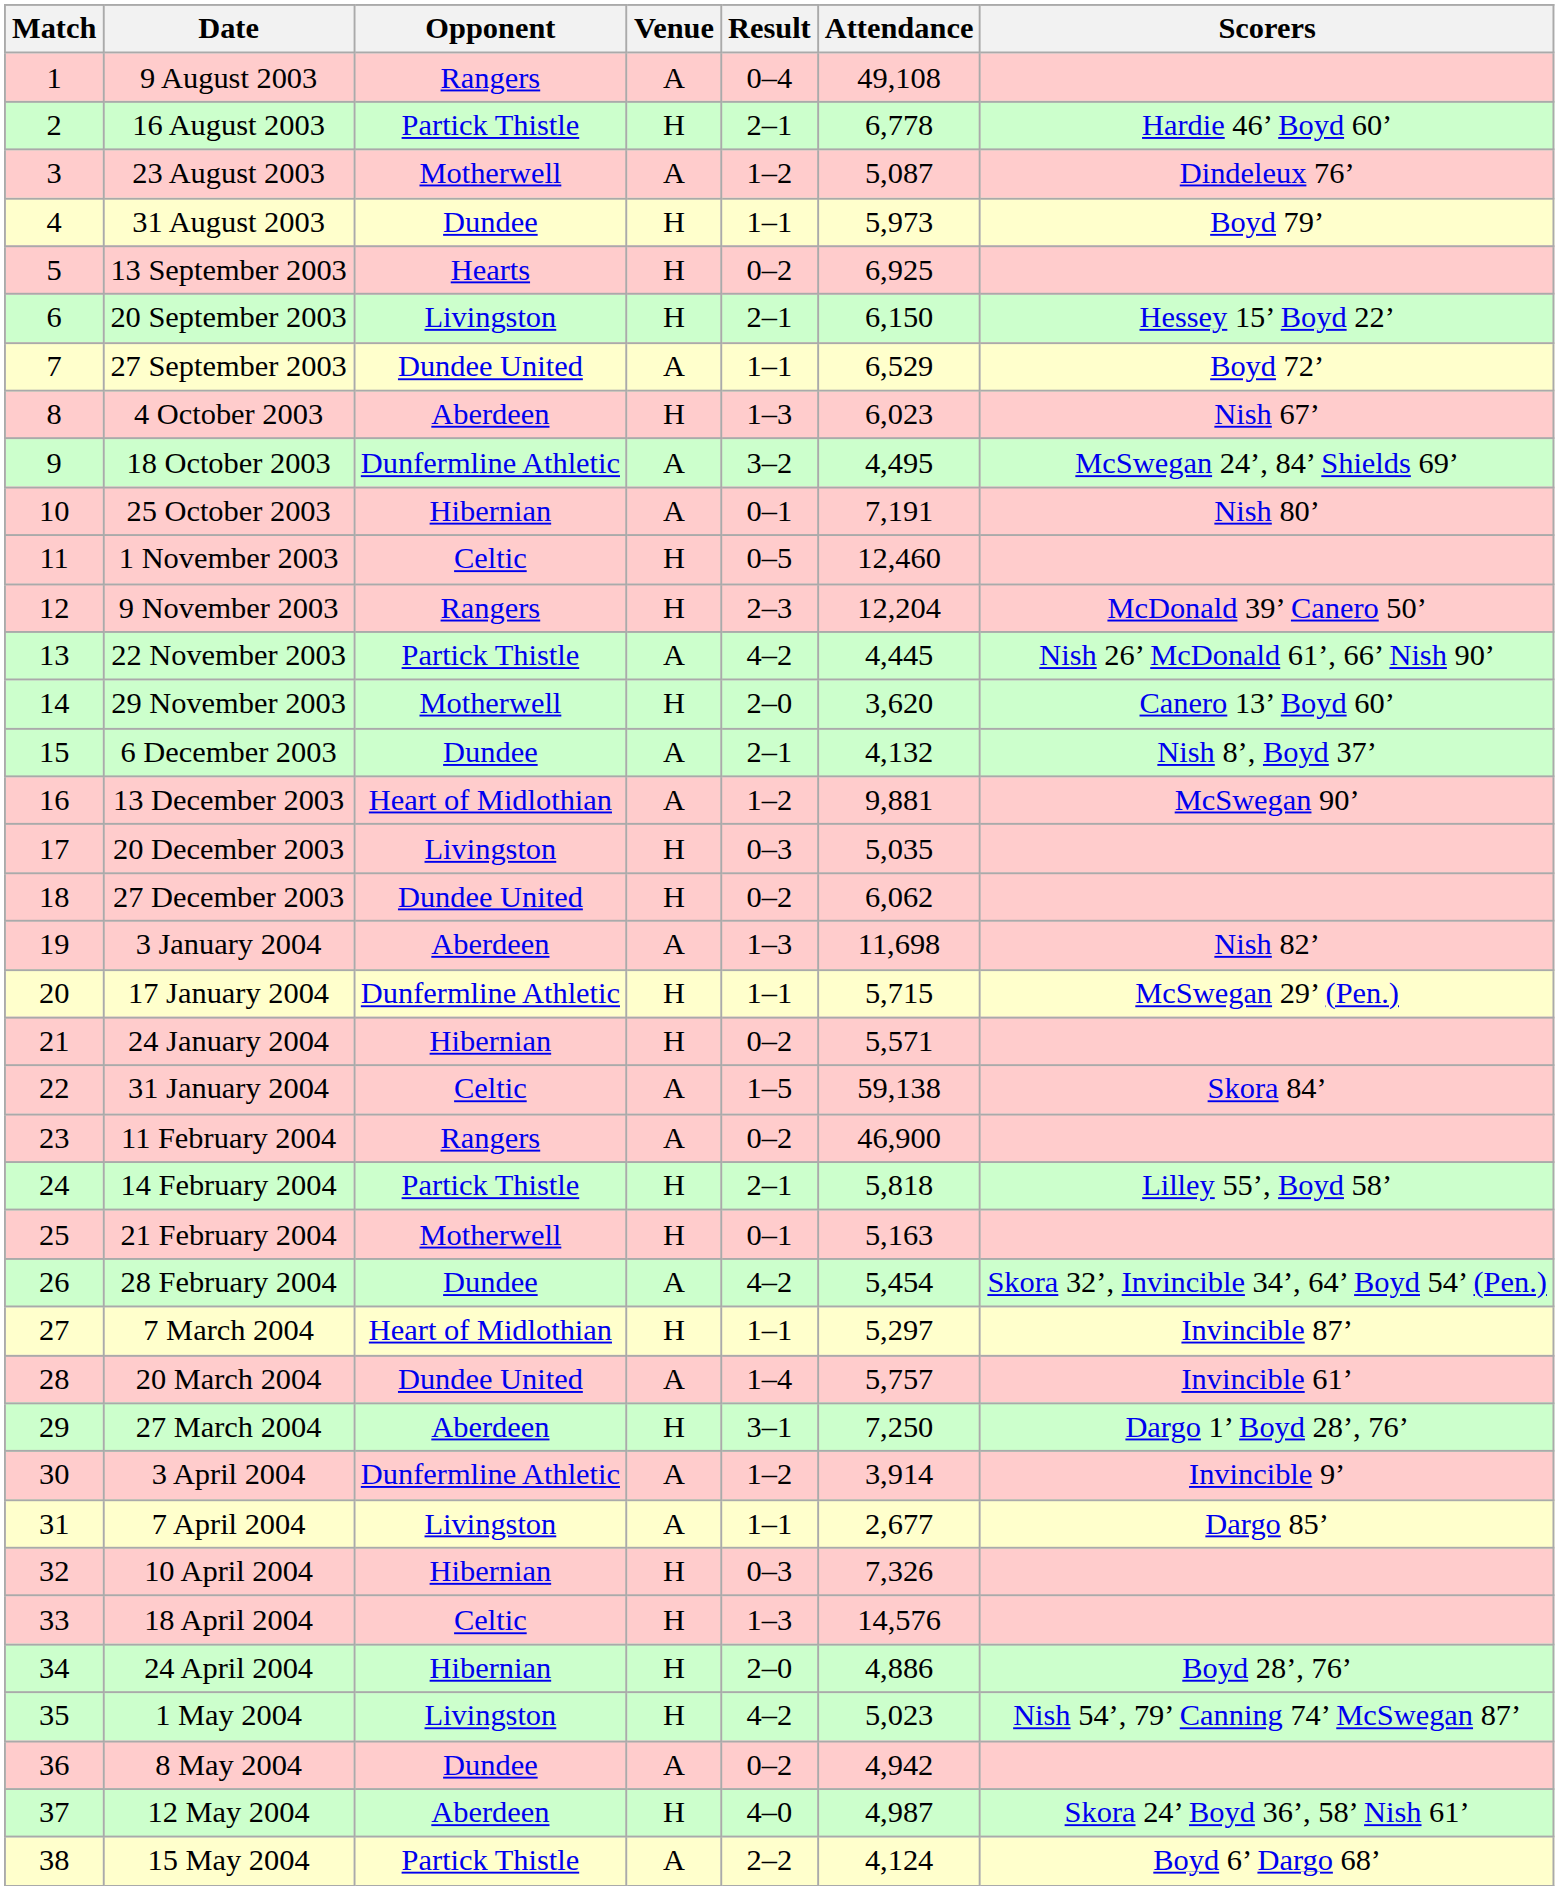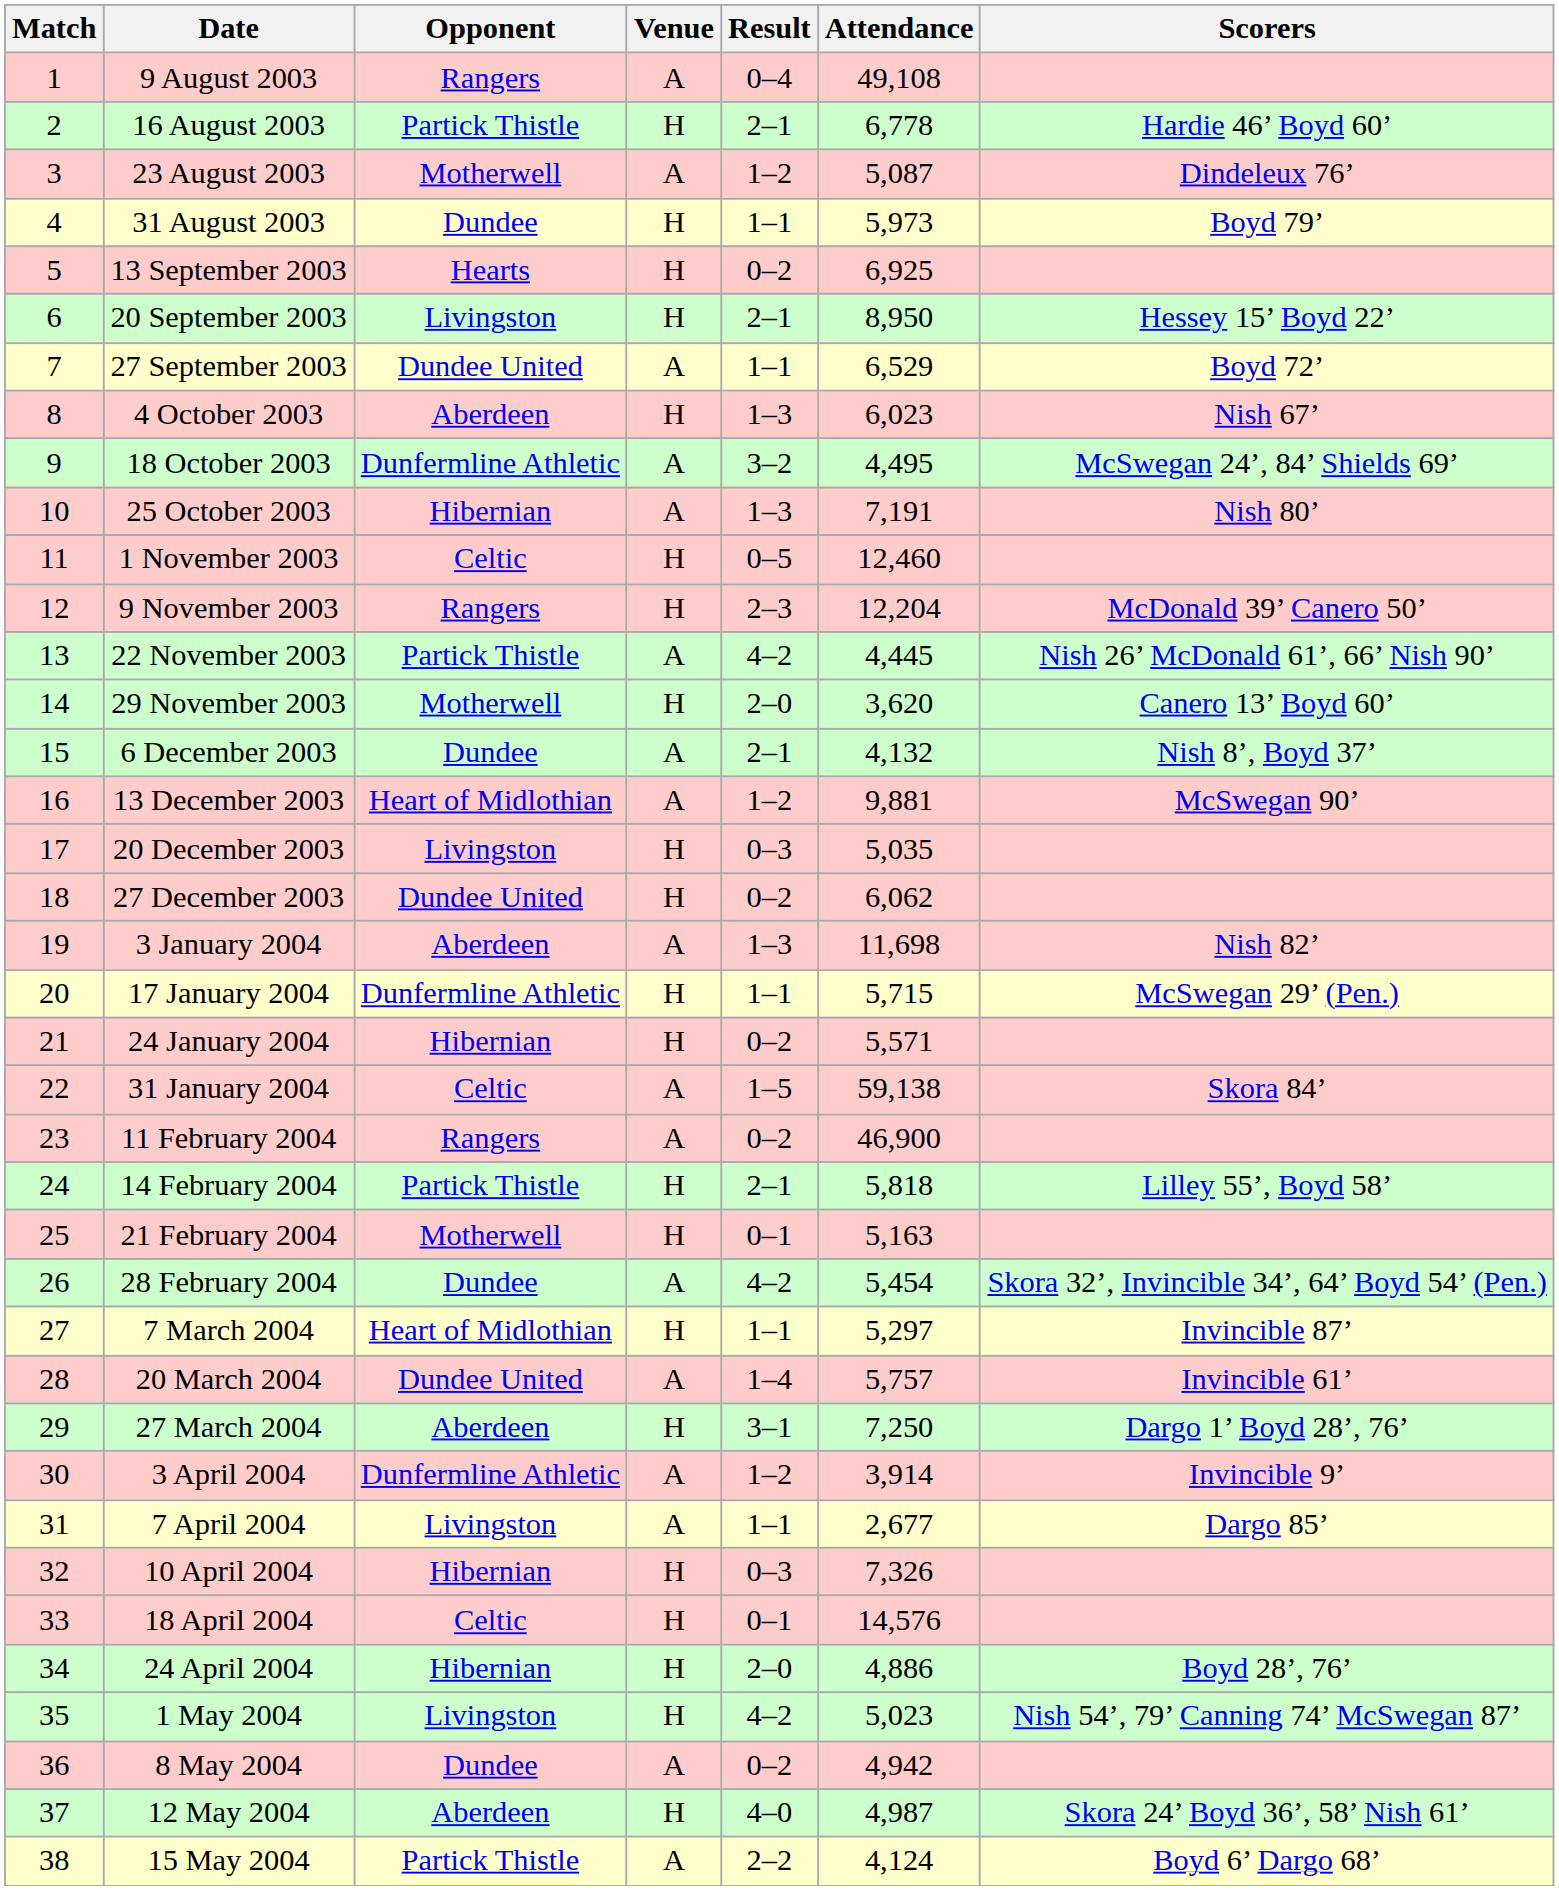 <table class="wikitable" style="font-size:100%; text-align:center">
 <tr>
 <th>Match</th>
 <th>Date</th>
 <th>Opponent</th>
 <th>Venue</th>
 <th>Result</th>
 <th>Attendance</th>
 <th>Scorers</th>
 </tr>
 <tr style="background: #FFCCCC;">
 <td>1</td>
 <td>9 August 2003</td>
 <td><a href='#'>Rangers</a></td>
 <td>A</td>
 <td>0–4</td>
 <td>49,108</td>
 <td></td>
 </tr>
 <tr style="background: #CCFFCC;">
 <td>2</td>
 <td>16 August 2003</td>
 <td><a href='#'>Partick Thistle</a></td>
 <td>H</td>
 <td>2–1</td>
 <td>6,778</td>
 <td><a href='#'>Hardie</a> 46’ <a href='#'>Boyd</a> 60’</td>
 </tr>
 <tr style="background: #FFCCCC;">
 <td>3</td>
 <td>23 August 2003</td>
 <td><a href='#'>Motherwell</a></td>
 <td>A</td>
 <td>1–2</td>
 <td>5,087</td>
 <td><a href='#'>Dindeleux</a> 76’</td>
 </tr>
 <tr style="background: #FFFFCC;">
 <td>4</td>
 <td>31 August 2003</td>
 <td><a href='#'>Dundee</a></td>
 <td>H</td>
 <td>1–1</td>
 <td>5,973</td>
 <td><a href='#'>Boyd</a> 79’</td>
 </tr>
 <tr style="background: #FFCCCC;">
 <td>5</td>
 <td>13 September 2003</td>
 <td><a href='#'>Hearts</a></td>
 <td>H</td>
 <td>0–2</td>
 <td>6,925</td>
 <td></td>
 </tr>
 <tr style="background: #CCFFCC;">
 <td>6</td>
 <td>20 September 2003</td>
 <td><a href='#'>Livingston</a></td>
 <td>H</td>
 <td>2–1</td>
-<td>6,150</td>
+<td>8,950</td>
 <td><a href='#'>Hessey</a> 15’ <a href='#'>Boyd</a> 22’</td>
 </tr>
 <tr style="background: #FFFFCC;">
 <td>7</td>
 <td>27 September 2003</td>
 <td><a href='#'>Dundee United</a></td>
 <td>A</td>
 <td>1–1</td>
 <td>6,529</td>
 <td><a href='#'>Boyd</a> 72’</td>
 </tr>
 <tr style="background: #FFCCCC;">
 <td>8</td>
 <td>4 October 2003</td>
 <td><a href='#'>Aberdeen</a></td>
 <td>H</td>
 <td>1–3</td>
 <td>6,023</td>
 <td><a href='#'>Nish</a> 67’</td>
 </tr>
 <tr style="background: #CCFFCC;">
 <td>9</td>
 <td>18 October 2003</td>
 <td><a href='#'>Dunfermline Athletic</a></td>
 <td>A</td>
 <td>3–2</td>
 <td>4,495</td>
 <td><a href='#'>McSwegan</a> 24’, 84’ <a href='#'>Shields</a> 69’</td>
 </tr>
 <tr style="background: #FFCCCC;">
 <td>10</td>
 <td>25 October 2003</td>
 <td><a href='#'>Hibernian</a></td>
 <td>A</td>
-<td>0–1</td>
+<td>1–3</td>
 <td>7,191</td>
 <td><a href='#'>Nish</a> 80’</td>
 </tr>
 <tr style="background: #FFCCCC;">
 <td>11</td>
 <td>1 November 2003</td>
 <td><a href='#'>Celtic</a></td>
 <td>H</td>
 <td>0–5</td>
 <td>12,460</td>
 <td></td>
 </tr>
 <tr style="background: #FFCCCC;">
 <td>12</td>
 <td>9 November 2003</td>
 <td><a href='#'>Rangers</a></td>
 <td>H</td>
 <td>2–3</td>
 <td>12,204</td>
 <td><a href='#'>McDonald</a> 39’ <a href='#'>Canero</a> 50’</td>
 </tr>
 <tr style="background: #CCFFCC;">
 <td>13</td>
 <td>22 November 2003</td>
 <td><a href='#'>Partick Thistle</a></td>
 <td>A</td>
 <td>4–2</td>
 <td>4,445</td>
 <td><a href='#'>Nish</a> 26’ <a href='#'>McDonald</a> 61’, 66’ <a href='#'>Nish</a> 90’</td>
 </tr>
 <tr style="background: #CCFFCC;">
 <td>14</td>
 <td>29 November 2003</td>
 <td><a href='#'>Motherwell</a></td>
 <td>H</td>
 <td>2–0</td>
 <td>3,620</td>
 <td><a href='#'>Canero</a> 13’ <a href='#'>Boyd</a> 60’</td>
 </tr>
 <tr style="background: #CCFFCC;">
 <td>15</td>
 <td>6 December 2003</td>
 <td><a href='#'>Dundee</a></td>
 <td>A</td>
 <td>2–1</td>
 <td>4,132</td>
 <td><a href='#'>Nish</a> 8’, <a href='#'>Boyd</a> 37’</td>
 </tr>
 <tr style="background: #FFCCCC;">
 <td>16</td>
 <td>13 December 2003</td>
 <td><a href='#'>Heart of Midlothian</a></td>
 <td>A</td>
 <td>1–2</td>
 <td>9,881</td>
 <td><a href='#'>McSwegan</a> 90’</td>
 </tr>
 <tr style="background: #FFCCCC;">
 <td>17</td>
 <td>20 December 2003</td>
 <td><a href='#'>Livingston</a></td>
 <td>H</td>
 <td>0–3</td>
 <td>5,035</td>
 <td></td>
 </tr>
 <tr style="background: #FFCCCC;">
 <td>18</td>
 <td>27 December 2003</td>
 <td><a href='#'>Dundee United</a></td>
 <td>H</td>
 <td>0–2</td>
 <td>6,062</td>
 <td></td>
 </tr>
 <tr style="background: #FFCCCC;">
 <td>19</td>
 <td>3 January 2004</td>
 <td><a href='#'>Aberdeen</a></td>
 <td>A</td>
 <td>1–3</td>
 <td>11,698</td>
 <td><a href='#'>Nish</a> 82’</td>
 </tr>
 <tr style="background: #FFFFCC;">
 <td>20</td>
 <td>17 January 2004</td>
 <td><a href='#'>Dunfermline Athletic</a></td>
 <td>H</td>
 <td>1–1</td>
 <td>5,715</td>
 <td><a href='#'>McSwegan</a> 29’ <a href='#'>(Pen.)</a></td>
 </tr>
 <tr style="background: #FFCCCC;">
 <td>21</td>
 <td>24 January 2004</td>
 <td><a href='#'>Hibernian</a></td>
 <td>H</td>
 <td>0–2</td>
 <td>5,571</td>
 <td></td>
 </tr>
 <tr style="background: #FFCCCC;">
 <td>22</td>
 <td>31 January 2004</td>
 <td><a href='#'>Celtic</a></td>
 <td>A</td>
 <td>1–5</td>
 <td>59,138</td>
 <td><a href='#'>Skora</a> 84’</td>
 </tr>
 <tr style="background: #FFCCCC;">
 <td>23</td>
 <td>11 February 2004</td>
 <td><a href='#'>Rangers</a></td>
 <td>A</td>
 <td>0–2</td>
 <td>46,900</td>
 <td></td>
 </tr>
 <tr style="background: #CCFFCC;">
 <td>24</td>
 <td>14 February 2004</td>
 <td><a href='#'>Partick Thistle</a></td>
 <td>H</td>
 <td>2–1</td>
 <td>5,818</td>
 <td><a href='#'>Lilley</a> 55’, <a href='#'>Boyd</a> 58’</td>
 </tr>
 <tr style="background: #FFCCCC;">
 <td>25</td>
 <td>21 February 2004</td>
 <td><a href='#'>Motherwell</a></td>
 <td>H</td>
 <td>0–1</td>
 <td>5,163</td>
 <td></td>
 </tr>
 <tr style="background: #CCFFCC;">
 <td>26</td>
 <td>28 February 2004</td>
 <td><a href='#'>Dundee</a></td>
 <td>A</td>
 <td>4–2</td>
 <td>5,454</td>
 <td><a href='#'>Skora</a> 32’, <a href='#'>Invincible</a> 34’, 64’ <a href='#'>Boyd</a> 54’  <a href='#'>(Pen.)</a></td>
 </tr>
 <tr style="background: #FFFFCC;">
 <td>27</td>
 <td>7 March 2004</td>
 <td><a href='#'>Heart of Midlothian</a></td>
 <td>H</td>
 <td>1–1</td>
 <td>5,297</td>
 <td><a href='#'>Invincible</a> 87’</td>
 </tr>
 <tr style="background: #FFCCCC;">
 <td>28</td>
 <td>20 March 2004</td>
 <td><a href='#'>Dundee United</a></td>
 <td>A</td>
 <td>1–4</td>
 <td>5,757</td>
 <td><a href='#'>Invincible</a> 61’</td>
 </tr>
 <tr style="background: #CCFFCC;">
 <td>29</td>
 <td>27 March 2004</td>
 <td><a href='#'>Aberdeen</a></td>
 <td>H</td>
 <td>3–1</td>
 <td>7,250</td>
 <td><a href='#'>Dargo</a> 1’ <a href='#'>Boyd</a> 28’, 76’</td>
 </tr>
 <tr style="background: #FFCCCC;">
 <td>30</td>
 <td>3 April 2004</td>
 <td><a href='#'>Dunfermline Athletic</a></td>
 <td>A</td>
 <td>1–2</td>
 <td>3,914</td>
 <td><a href='#'>Invincible</a> 9’</td>
 </tr>
 <tr style="background: #FFFFCC;">
 <td>31</td>
 <td>7 April 2004</td>
 <td><a href='#'>Livingston</a></td>
 <td>A</td>
 <td>1–1</td>
 <td>2,677</td>
 <td><a href='#'>Dargo</a> 85’</td>
 </tr>
 <tr style="background: #FFCCCC;">
 <td>32</td>
 <td>10 April 2004</td>
 <td><a href='#'>Hibernian</a></td>
 <td>H</td>
 <td>0–3</td>
 <td>7,326</td>
 <td></td>
 </tr>
 <tr style="background: #FFCCCC;">
 <td>33</td>
 <td>18 April 2004</td>
 <td><a href='#'>Celtic</a></td>
 <td>H</td>
-<td>1–3</td>
+<td>0–1</td>
 <td>14,576</td>
 <td></td>
 </tr>
 <tr style="background: #CCFFCC;">
 <td>34</td>
 <td>24 April 2004</td>
 <td><a href='#'>Hibernian</a></td>
 <td>H</td>
 <td>2–0</td>
 <td>4,886</td>
 <td><a href='#'>Boyd</a> 28’, 76’</td>
 </tr>
 <tr style="background: #CCFFCC;">
 <td>35</td>
 <td>1 May 2004</td>
 <td><a href='#'>Livingston</a></td>
 <td>H</td>
 <td>4–2</td>
 <td>5,023</td>
 <td><a href='#'>Nish</a> 54’, 79’ <a href='#'>Canning</a> 74’ <a href='#'>McSwegan</a> 87’</td>
 </tr>
 <tr style="background: #FFCCCC;">
 <td>36</td>
 <td>8 May 2004</td>
 <td><a href='#'>Dundee</a></td>
 <td>A</td>
 <td>0–2</td>
 <td>4,942</td>
 <td></td>
 </tr>
 <tr style="background: #CCFFCC;">
 <td>37</td>
 <td>12 May 2004</td>
 <td><a href='#'>Aberdeen</a></td>
 <td>H</td>
 <td>4–0</td>
 <td>4,987</td>
 <td><a href='#'>Skora</a> 24’ <a href='#'>Boyd</a> 36’, 58’ <a href='#'>Nish</a> 61’</td>
 </tr>
 <tr style="background: #FFFFCC;">
 <td>38</td>
 <td>15 May 2004</td>
 <td><a href='#'>Partick Thistle</a></td>
 <td>A</td>
 <td>2–2</td>
 <td>4,124</td>
 <td><a href='#'>Boyd</a> 6’ <a href='#'>Dargo</a> 68’</td>
 </tr>
 </table>
